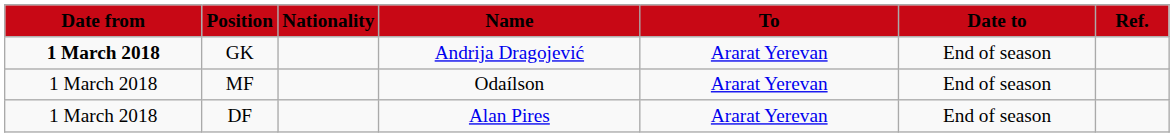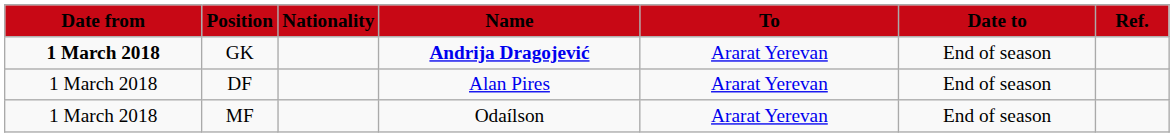 <table class="wikitable"  style="text-align:center; font-size:90%; ">
 <tr>
 <th style="background:#C80815; color:black; width:150px;">Date from</th>
 <th style="background:#C80815; color:black; width:50px;">Position</th>
 <th style="background:#C80815; color:black; width:50px;">Nationality</th>
 <th style="background:#C80815; color:black; width:200px;">Name</th>
 <th style="background:#C80815; color:black; width:200px;">To</th>
 <th style="background:#C80815; color:black; width:150px;">Date to</th>
 <th style="background:#C80815; color:black; width:50px;">Ref.</th>
 </tr>
 <tr>
 <td><strong>1 March 2018</strong></td>
 <td>GK</td>
 <td></td>
-<td><a href='#'>Andrija Dragojević</a></td>
+<td><strong><a href='#'>Andrija Dragojević</a></strong></td>
+<td><a href='#'>Ararat Yerevan</a></td>
+<td>End of season</td>
+<td></td>
+</tr>
+<tr>
+<td>1 March 2018</td>
+<td>DF</td>
+<td></td>
+<td><a href='#'>Alan Pires</a></td>
 <td><a href='#'>Ararat Yerevan</a></td>
 <td>End of season</td>
 <td></td>
 </tr>
 <tr>
 <td>1 March 2018</td>
 <td>MF</td>
 <td></td>
 <td>Odaílson</td>
 <td><a href='#'>Ararat Yerevan</a></td>
 <td>End of season</td>
 <td></td>
 </tr>
-<tr>
-<td>1 March 2018</td>
-<td>DF</td>
-<td></td>
-<td><a href='#'>Alan Pires</a></td>
-<td><a href='#'>Ararat Yerevan</a></td>
-<td>End of season</td>
-<td></td>
-</tr>
 </table>
